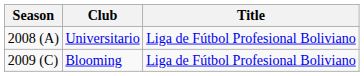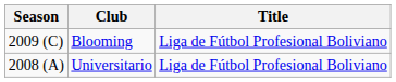 <table class="wikitable">
 <tr>
 <th>Season</th>
 <th>Club</th>
 <th>Title</th>
 </tr>
 <tr>
+<td>2009 (C)</td>
+<td><a href='#'>Blooming</a></td>
+<td><a href='#'>Liga de Fútbol Profesional Boliviano</a></td>
+</tr>
+<tr>
 <td>2008 (A)</td>
 <td><a href='#'>Universitario</a></td>
 <td><a href='#'>Liga de Fútbol Profesional Boliviano</a></td>
 </tr>
-<tr>
-<td>2009 (C)</td>
-<td><a href='#'>Blooming</a></td>
-<td><a href='#'>Liga de Fútbol Profesional Boliviano</a></td>
-</tr>
 </table>
